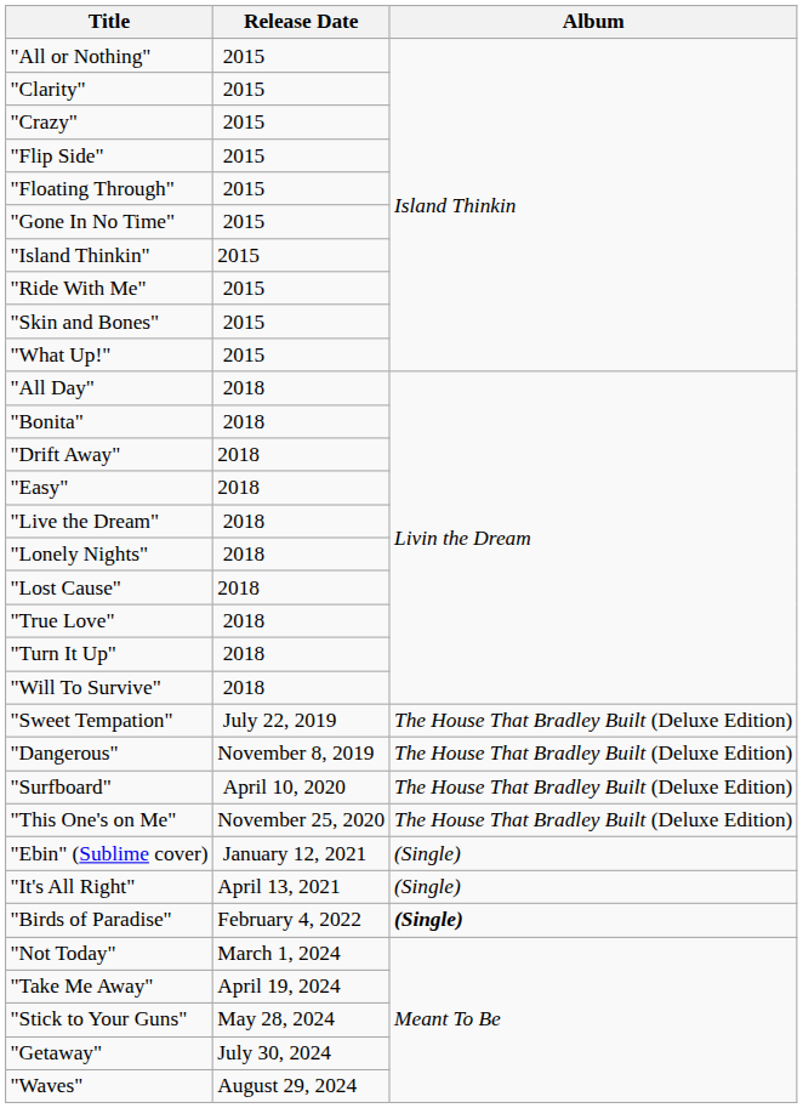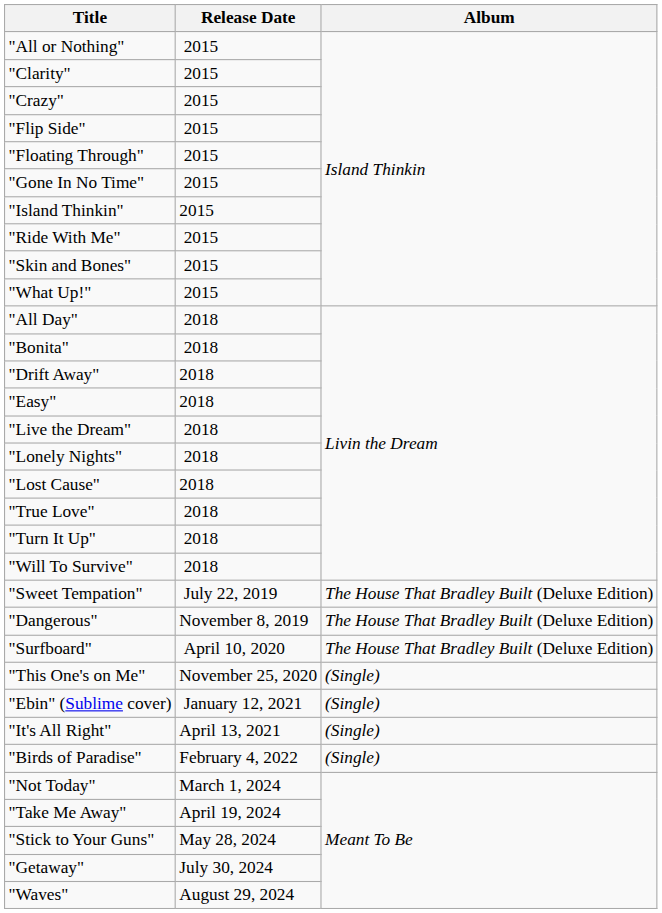 <table class="wikitable">
 <tr>
 <th>Title</th>
 <th>Release Date</th>
 <th>Album</th>
 </tr>
 <tr>
 <td>"All or Nothing"</td>
 <td> 2015</td>
 <td rowspan=10><em>Island Thinkin</em></td>
 </tr>
 <tr>
 <td>"Clarity"</td>
 <td> 2015</td>
 </tr>
 <tr>
 <td>"Crazy"</td>
 <td> 2015</td>
 </tr>
 <tr>
 <td>"Flip Side"</td>
 <td> 2015</td>
 </tr>
 <tr>
 <td>"Floating Through"</td>
 <td> 2015</td>
 </tr>
 <tr>
 <td>"Gone In No Time"</td>
 <td> 2015</td>
 </tr>
 <tr>
 <td>"Island Thinkin"</td>
 <td>2015</td>
 </tr>
 <tr>
 <td>"Ride With Me"</td>
 <td> 2015</td>
 </tr>
 <tr>
 <td>"Skin and Bones"</td>
 <td> 2015</td>
 </tr>
 <tr>
 <td>"What Up!"</td>
 <td> 2015</td>
 </tr>
 <tr>
 <td>"All Day"</td>
 <td> 2018</td>
 <td rowspan=10><em>Livin the Dream</em></td>
 </tr>
 <tr>
 <td>"Bonita"</td>
 <td> 2018</td>
 </tr>
 <tr>
 <td>"Drift Away"</td>
 <td>2018</td>
 </tr>
 <tr>
 <td>"Easy"</td>
 <td>2018</td>
 </tr>
 <tr>
 <td>"Live the Dream"</td>
 <td> 2018</td>
 </tr>
 <tr>
 <td>"Lonely Nights"</td>
 <td> 2018</td>
 </tr>
 <tr>
 <td>"Lost Cause"</td>
 <td>2018</td>
 </tr>
 <tr>
 <td>"True Love"</td>
 <td> 2018</td>
 </tr>
 <tr>
 <td>"Turn It Up"</td>
 <td> 2018</td>
 </tr>
 <tr>
 <td>"Will To Survive"</td>
 <td> 2018</td>
 </tr>
 <tr>
 <td>"Sweet Tempation"</td>
 <td> July 22, 2019</td>
 <td><em>The House That Bradley Built</em> (Deluxe Edition)</td>
 </tr>
 <tr>
 <td>"Dangerous"</td>
 <td>November 8, 2019</td>
 <td><em>The House That Bradley Built</em> (Deluxe Edition)</td>
 </tr>
 <tr>
 <td>"Surfboard"</td>
 <td> April 10, 2020</td>
 <td><em>The House That Bradley Built</em> (Deluxe Edition)</td>
 </tr>
 <tr>
 <td>"This One's on Me"</td>
 <td>November 25, 2020</td>
-<td><em>The House That Bradley Built</em> (Deluxe Edition)</td>
+<td><em>(Single)</em></td>
 </tr>
 <tr>
 <td>"Ebin" (<a href='#'>Sublime</a> cover)</td>
 <td> January 12, 2021</td>
 <td><em>(Single)</em></td>
 </tr>
 <tr>
 <td>"It's All Right"</td>
 <td>April 13, 2021</td>
 <td><em>(Single)</em></td>
 </tr>
 <tr>
 <td>"Birds of Paradise"</td>
 <td>February 4, 2022</td>
-<td><strong><em>(Single)</em></strong></td>
+<td><em>(Single)</em></td>
 </tr>
 <tr>
 <td>"Not Today"</td>
 <td>March 1, 2024</td>
 <td rowspan=5><em>Meant To Be</em></td>
 </tr>
 <tr>
 <td>"Take Me Away"</td>
 <td>April 19, 2024</td>
 </tr>
 <tr>
 <td>"Stick to Your Guns"</td>
 <td>May 28, 2024</td>
 </tr>
 <tr>
 <td>"Getaway"</td>
 <td>July 30, 2024</td>
 </tr>
 <tr>
 <td>"Waves"</td>
 <td>August 29, 2024</td>
 </tr>
 </table>
